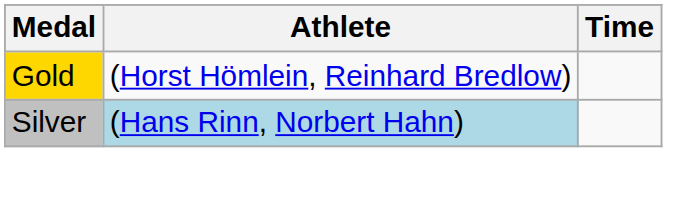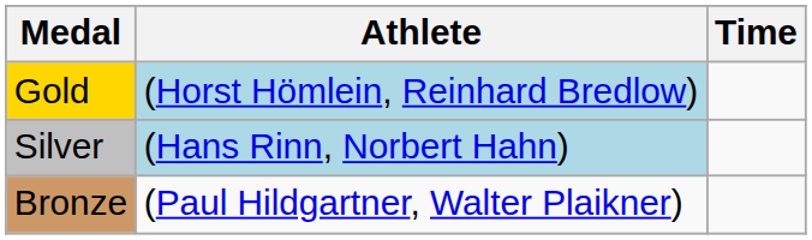 <table class="wikitable">
 <tr>
 <th>Medal</th>
 <th>Athlete</th>
 <th>Time</th>
 </tr>
 <tr>
 <td bgcolor="gold">Gold</td>
-<td> (<a href='#'>Horst Hömlein</a>, <a href='#'>Reinhard Bredlow</a>)</td>
+<td style="background: lightblue;"> (<a href='#'>Horst Hömlein</a>, <a href='#'>Reinhard Bredlow</a>)</td>
 <td></td>
 </tr>
 <tr>
 <td bgcolor="silver">Silver</td>
 <td style="background: lightblue;"> (<a href='#'>Hans Rinn</a>, <a href='#'>Norbert Hahn</a>)</td>
 <td></td>
 </tr>
+<tr>
+<td bgcolor="CC9966">Bronze</td>
+<td> (<a href='#'>Paul Hildgartner</a>, <a href='#'>Walter Plaikner</a>)</td>
+<td></td>
+</tr>
 </table>
